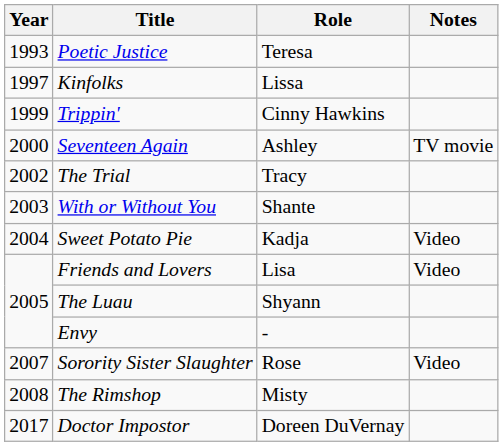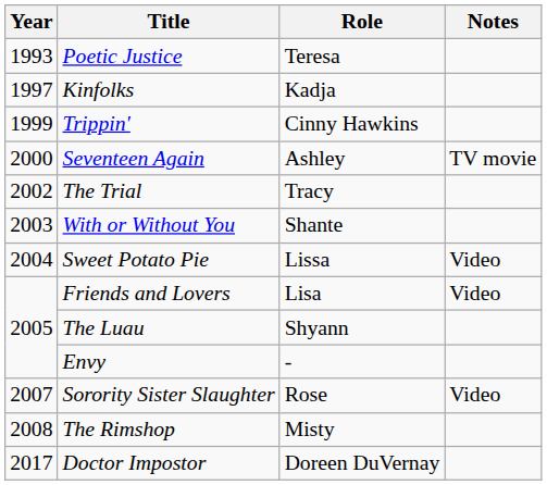 <table class="wikitable sortable">
 <tr>
 <th>Year</th>
 <th>Title</th>
 <th>Role</th>
 <th class="unsortable">Notes</th>
 </tr>
 <tr>
 <td>1993</td>
 <td><em><a href='#'>Poetic Justice</a></em></td>
 <td>Teresa</td>
 <td></td>
 </tr>
 <tr>
 <td>1997</td>
 <td><em>Kinfolks</em></td>
-<td>Lissa</td>
+<td>Kadja</td>
 <td></td>
 </tr>
 <tr>
 <td>1999</td>
 <td><em><a href='#'>Trippin'</a></em></td>
 <td>Cinny Hawkins</td>
 <td></td>
 </tr>
 <tr>
 <td>2000</td>
 <td><em><a href='#'>Seventeen Again</a></em></td>
 <td>Ashley</td>
 <td>TV movie</td>
 </tr>
 <tr>
 <td>2002</td>
 <td><em>The Trial</em></td>
 <td>Tracy</td>
 <td></td>
 </tr>
 <tr>
 <td>2003</td>
 <td><em><a href='#'>With or Without You</a></em></td>
 <td>Shante</td>
 <td></td>
 </tr>
 <tr>
 <td>2004</td>
 <td><em>Sweet Potato Pie</em></td>
-<td>Kadja</td>
+<td>Lissa</td>
 <td>Video</td>
 </tr>
 <tr>
 <td rowspan="3">2005</td>
 <td><em>Friends and Lovers</em></td>
 <td>Lisa</td>
 <td>Video</td>
 </tr>
 <tr>
 <td><em>The Luau</em></td>
 <td>Shyann</td>
 <td></td>
 </tr>
 <tr>
 <td><em>Envy</em></td>
 <td>-</td>
 <td></td>
 </tr>
 <tr>
 <td>2007</td>
 <td><em>Sorority Sister Slaughter</em></td>
 <td>Rose</td>
 <td>Video</td>
 </tr>
 <tr>
 <td>2008</td>
 <td><em>The Rimshop</em></td>
 <td>Misty</td>
 <td></td>
 </tr>
 <tr>
 <td>2017</td>
 <td><em>Doctor Impostor</em></td>
 <td>Doreen DuVernay</td>
 <td></td>
 </tr>
 </table>
